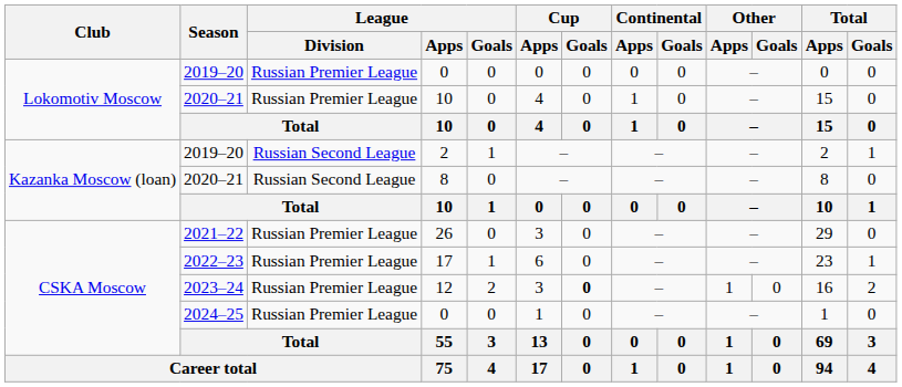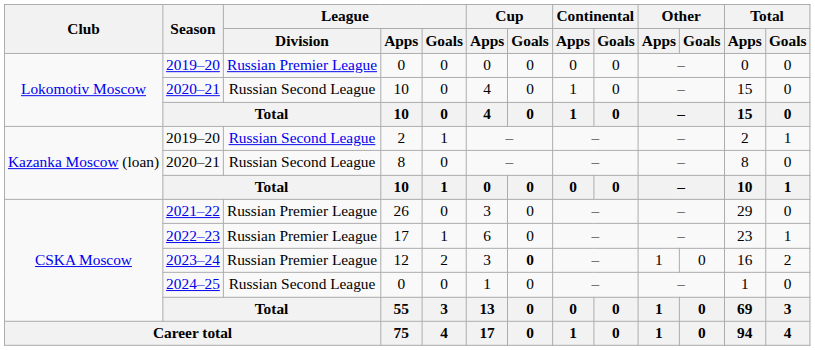 <table class="wikitable" style="text-align: center;">
 <tr>
 <th rowspan=2>Club</th>
 <th rowspan=2>Season</th>
 <th colspan=3>League</th>
 <th colspan=2>Cup</th>
 <th colspan=2>Continental</th>
 <th colspan=2>Other</th>
 <th colspan=2>Total</th>
 </tr>
 <tr>
 <th>Division</th>
 <th>Apps</th>
 <th>Goals</th>
 <th>Apps</th>
 <th>Goals</th>
 <th>Apps</th>
 <th>Goals</th>
 <th>Apps</th>
 <th>Goals</th>
 <th>Apps</th>
 <th>Goals</th>
 </tr>
 <tr>
 <td rowspan=3><a href='#'>Lokomotiv Moscow</a></td>
 <td><a href='#'>2019–20</a></td>
 <td><a href='#'>Russian Premier League</a></td>
 <td>0</td>
 <td>0</td>
 <td>0</td>
 <td>0</td>
 <td>0</td>
 <td>0</td>
 <td colspan=2>–</td>
 <td>0</td>
 <td>0</td>
 </tr>
 <tr>
 <td><a href='#'>2020–21</a></td>
-<td>Russian Premier League</td>
+<td>Russian Second League</td>
 <td>10</td>
 <td>0</td>
 <td>4</td>
 <td>0</td>
 <td>1</td>
 <td>0</td>
 <td colspan=2>–</td>
 <td>15</td>
 <td>0</td>
 </tr>
 <tr>
 <th colspan=2>Total</th>
 <th>10</th>
 <th>0</th>
 <th>4</th>
 <th>0</th>
 <th>1</th>
 <th>0</th>
 <th colspan=2>–</th>
 <th>15</th>
 <th>0</th>
 </tr>
 <tr>
 <td rowspan=3><a href='#'>Kazanka Moscow</a> (loan)</td>
 <td>2019–20</td>
 <td><a href='#'>Russian Second League</a></td>
 <td>2</td>
 <td>1</td>
 <td colspan=2>–</td>
 <td colspan=2>–</td>
 <td colspan=2>–</td>
 <td>2</td>
 <td>1</td>
 </tr>
 <tr>
 <td>2020–21</td>
 <td>Russian Second League</td>
 <td>8</td>
 <td>0</td>
 <td colspan=2>–</td>
 <td colspan=2>–</td>
 <td colspan=2>–</td>
 <td>8</td>
 <td>0</td>
 </tr>
 <tr>
 <th colspan=2>Total</th>
 <th>10</th>
 <th>1</th>
 <th>0</th>
 <th>0</th>
 <th>0</th>
 <th>0</th>
 <th colspan=2>–</th>
 <th>10</th>
 <th>1</th>
 </tr>
 <tr>
 <td rowspan=5><a href='#'>CSKA Moscow</a></td>
 <td><a href='#'>2021–22</a></td>
 <td>Russian Premier League</td>
 <td>26</td>
 <td>0</td>
 <td>3</td>
 <td>0</td>
 <td colspan=2>–</td>
 <td colspan=2>–</td>
 <td>29</td>
 <td>0</td>
 </tr>
 <tr>
 <td><a href='#'>2022–23</a></td>
 <td>Russian Premier League</td>
 <td>17</td>
 <td>1</td>
 <td>6</td>
 <td>0</td>
 <td colspan=2>–</td>
 <td colspan=2>–</td>
 <td>23</td>
 <td>1</td>
 </tr>
 <tr>
 <td><a href='#'>2023–24</a></td>
 <td>Russian Premier League</td>
 <td>12</td>
 <td>2</td>
 <td>3</td>
 <td><strong>0</strong></td>
 <td colspan=2>–</td>
 <td>1</td>
 <td>0</td>
 <td>16</td>
 <td>2</td>
 </tr>
 <tr>
 <td><a href='#'>2024–25</a></td>
-<td>Russian Premier League</td>
+<td>Russian Second League</td>
 <td>0</td>
 <td>0</td>
 <td>1</td>
 <td>0</td>
 <td colspan=2>–</td>
 <td colspan=2>–</td>
 <td>1</td>
 <td>0</td>
 </tr>
 <tr>
 <th colspan=2>Total</th>
 <th>55</th>
 <th>3</th>
 <th>13</th>
 <th>0</th>
 <th>0</th>
 <th>0</th>
 <th>1</th>
 <th>0</th>
 <th>69</th>
 <th>3</th>
 </tr>
 <tr>
 <th colspan=3>Career total</th>
 <th>75</th>
 <th>4</th>
 <th>17</th>
 <th>0</th>
 <th>1</th>
 <th>0</th>
 <th>1</th>
 <th>0</th>
 <th>94</th>
 <th>4</th>
 </tr>
 </table>
